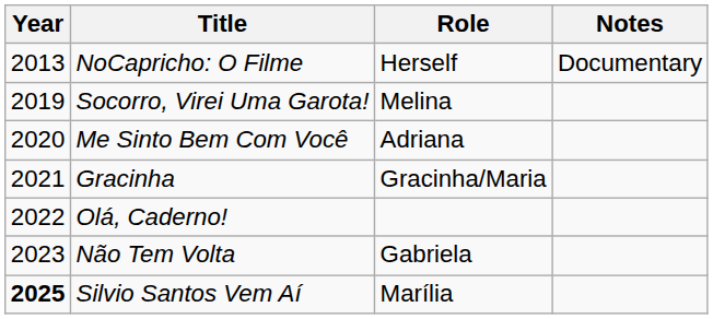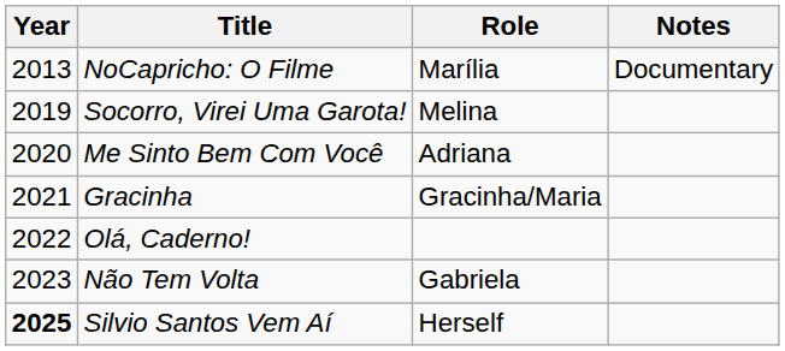 <table class="wikitable sortable">
 <tr>
 <th>Year</th>
 <th>Title</th>
 <th>Role</th>
 <th>Notes</th>
 </tr>
 <tr>
 <td>2013</td>
 <td><em>NoCapricho: O Filme</em></td>
-<td>Herself</td>
+<td>Marília</td>
 <td>Documentary</td>
 </tr>
 <tr>
 <td>2019</td>
 <td><em>Socorro, Virei Uma Garota!</em></td>
 <td>Melina</td>
 <td></td>
 </tr>
 <tr>
 <td>2020</td>
 <td><em>Me Sinto Bem Com Você</em></td>
 <td>Adriana</td>
 <td></td>
 </tr>
 <tr>
 <td>2021</td>
 <td><em>Gracinha</em></td>
 <td>Gracinha/Maria</td>
 <td></td>
 </tr>
 <tr>
 <td>2022</td>
 <td><em>Olá, Caderno!</em></td>
 <td></td>
 <td></td>
 </tr>
 <tr>
 <td>2023</td>
 <td><em>Não Tem Volta</em></td>
 <td>Gabriela</td>
 <td></td>
 </tr>
 <tr>
 <td><strong>2025</strong></td>
 <td><em>Silvio Santos Vem Aí</em></td>
-<td>Marília</td>
+<td>Herself</td>
 <td></td>
 </tr>
 </table>
